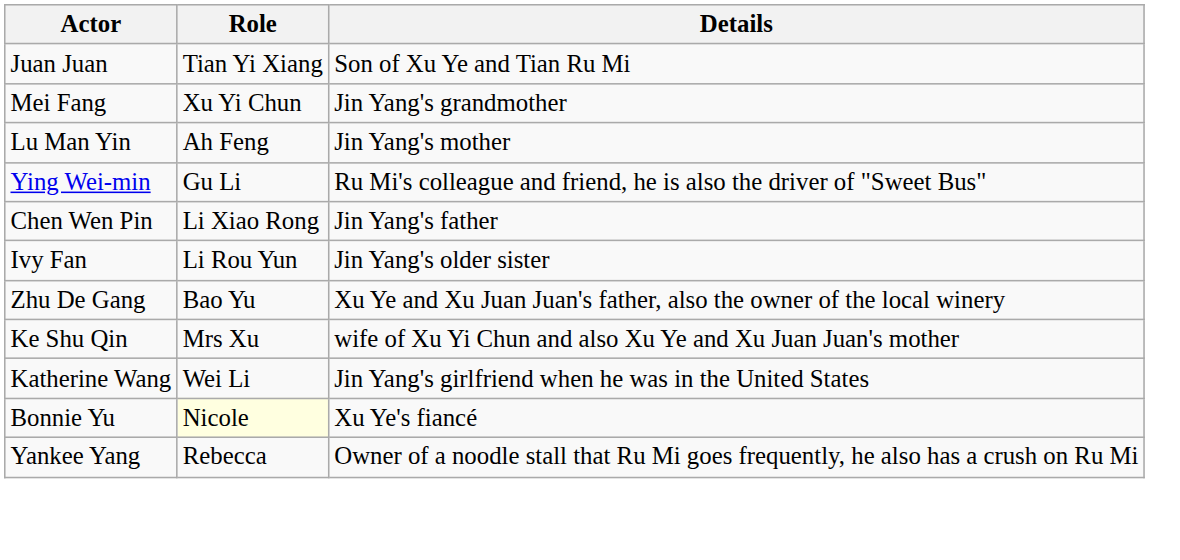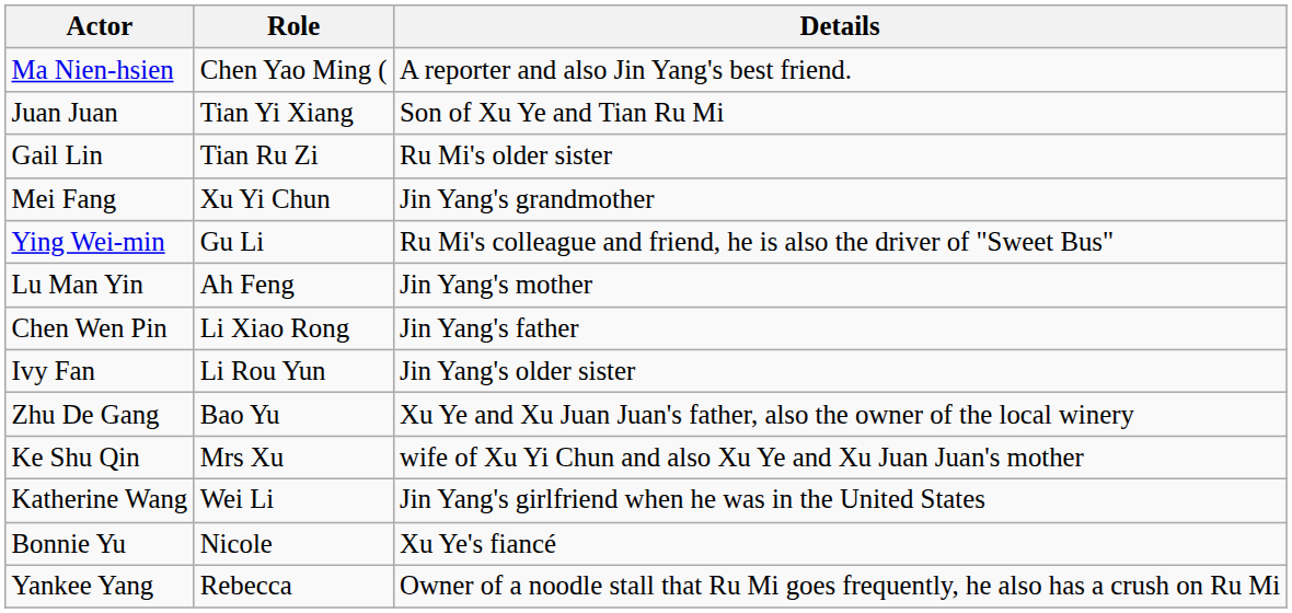 <table class="wikitable">
 <tr>
 <th>Actor</th>
 <th>Role</th>
 <th>Details</th>
 </tr>
 <tr>
+<td><a href='#'>Ma Nien-hsien</a></td>
+<td>Chen Yao Ming (</td>
+<td>A reporter and also Jin Yang's best friend.</td>
+</tr>
+<tr>
 <td>Juan Juan</td>
 <td>Tian Yi Xiang</td>
 <td>Son of Xu Ye and Tian Ru Mi</td>
+</tr>
+<tr>
+<td>Gail Lin</td>
+<td>Tian Ru Zi</td>
+<td>Ru Mi's older sister</td>
 </tr>
 <tr>
 <td>Mei Fang</td>
 <td>Xu Yi Chun</td>
 <td>Jin Yang's grandmother</td>
 </tr>
 <tr>
+<td><a href='#'>Ying Wei-min</a></td>
+<td>Gu Li</td>
+<td>Ru Mi's colleague and friend, he is also the driver of "Sweet Bus"</td>
+</tr>
+<tr>
 <td>Lu Man Yin</td>
 <td>Ah Feng</td>
 <td>Jin Yang's mother</td>
-</tr>
-<tr>
-<td><a href='#'>Ying Wei-min</a></td>
-<td>Gu Li</td>
-<td>Ru Mi's colleague and friend, he is also the driver of "Sweet Bus"</td>
 </tr>
 <tr>
 <td>Chen Wen Pin</td>
 <td>Li Xiao Rong</td>
 <td>Jin Yang's father</td>
 </tr>
 <tr>
 <td>Ivy Fan</td>
 <td>Li Rou Yun</td>
 <td>Jin Yang's older sister</td>
 </tr>
 <tr>
 <td>Zhu De Gang</td>
 <td>Bao Yu</td>
 <td>Xu Ye and Xu Juan Juan's father, also the owner of the local winery</td>
 </tr>
 <tr>
 <td>Ke Shu Qin</td>
 <td>Mrs Xu</td>
 <td>wife of Xu Yi Chun and also Xu Ye and Xu Juan Juan's mother</td>
 </tr>
 <tr>
 <td>Katherine Wang</td>
 <td>Wei Li</td>
 <td>Jin Yang's girlfriend when he was in the United States</td>
 </tr>
 <tr>
 <td>Bonnie Yu</td>
-<td style="background: lightyellow;">Nicole</td>
+<td>Nicole</td>
 <td>Xu Ye's fiancé</td>
 </tr>
 <tr>
 <td>Yankee Yang</td>
 <td>Rebecca</td>
 <td>Owner of a noodle stall that Ru Mi goes frequently, he also has a crush on Ru Mi</td>
 </tr>
 </table>
